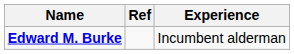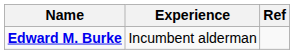 <table class="wikitable" style="text-align:center">
 <tr>
 <th>Name</th>
+<th>Experience</th>
 <th>Ref</th>
-<th>Experience</th>
 </tr>
 <tr>
 <td><strong><a href='#'>Edward M. Burke</a></strong></td>
+<td>Incumbent alderman</td>
 <td></td>
-<td>Incumbent alderman</td>
 </tr>
 </table>
